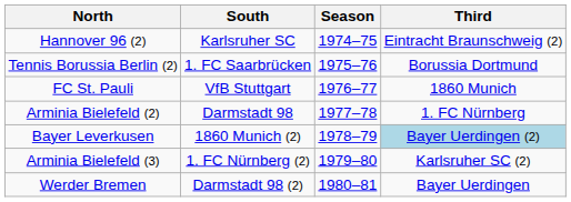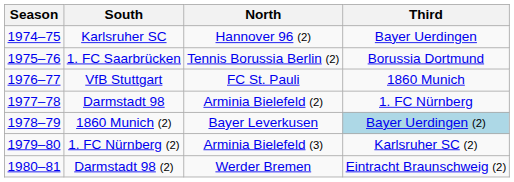 <table class="wikitable">
 <tr>
+<th>Season</th>
+<th>South</th>
 <th>North</th>
-<th>South</th>
-<th>Season</th>
 <th>Third</th>
 </tr>
 <tr align="center">
+<td><a href='#'>1974–75</a></td>
+<td><a href='#'>Karlsruher SC</a></td>
 <td><a href='#'>Hannover 96</a> <small>(2)</small></td>
-<td><a href='#'>Karlsruher SC</a></td>
-<td><a href='#'>1974–75</a></td>
-<td><a href='#'>Eintracht Braunschweig</a> <small>(2)</small></td>
+<td><a href='#'>Bayer Uerdingen</a></td>
 </tr>
 <tr align="center">
+<td><a href='#'>1975–76</a></td>
+<td><a href='#'>1. FC Saarbrücken</a></td>
 <td><a href='#'>Tennis Borussia Berlin</a> <small>(2)</small></td>
-<td><a href='#'>1. FC Saarbrücken</a></td>
-<td><a href='#'>1975–76</a></td>
 <td><a href='#'>Borussia Dortmund</a></td>
 </tr>
 <tr align="center">
+<td><a href='#'>1976–77</a></td>
+<td><a href='#'>VfB Stuttgart</a></td>
 <td><a href='#'>FC St. Pauli</a></td>
-<td><a href='#'>VfB Stuttgart</a></td>
-<td><a href='#'>1976–77</a></td>
 <td><a href='#'>1860 Munich</a></td>
 </tr>
 <tr align="center">
+<td><a href='#'>1977–78</a></td>
+<td><a href='#'>Darmstadt 98</a></td>
 <td><a href='#'>Arminia Bielefeld</a> <small>(2)</small></td>
-<td><a href='#'>Darmstadt 98</a></td>
-<td><a href='#'>1977–78</a></td>
 <td><a href='#'>1. FC Nürnberg</a></td>
 </tr>
 <tr align="center">
+<td><a href='#'>1978–79</a></td>
+<td><a href='#'>1860 Munich</a> <small>(2)</small></td>
 <td><a href='#'>Bayer Leverkusen</a></td>
-<td><a href='#'>1860 Munich</a> <small>(2)</small></td>
-<td><a href='#'>1978–79</a></td>
 <td style="background: lightblue;"><a href='#'>Bayer Uerdingen</a> <small>(2)</small></td>
 </tr>
 <tr align="center">
+<td><a href='#'>1979–80</a></td>
+<td><a href='#'>1. FC Nürnberg</a> <small>(2)</small></td>
 <td><a href='#'>Arminia Bielefeld</a> <small>(3)</small></td>
-<td><a href='#'>1. FC Nürnberg</a> <small>(2)</small></td>
-<td><a href='#'>1979–80</a></td>
 <td><a href='#'>Karlsruher SC</a> <small>(2)</small></td>
 </tr>
 <tr align="center">
+<td><a href='#'>1980–81</a></td>
+<td><a href='#'>Darmstadt 98</a> <small>(2)</small></td>
 <td><a href='#'>Werder Bremen</a></td>
-<td><a href='#'>Darmstadt 98</a> <small>(2)</small></td>
-<td><a href='#'>1980–81</a></td>
-<td><a href='#'>Bayer Uerdingen</a></td>
+<td><a href='#'>Eintracht Braunschweig</a> <small>(2)</small></td>
 </tr>
 </table>
